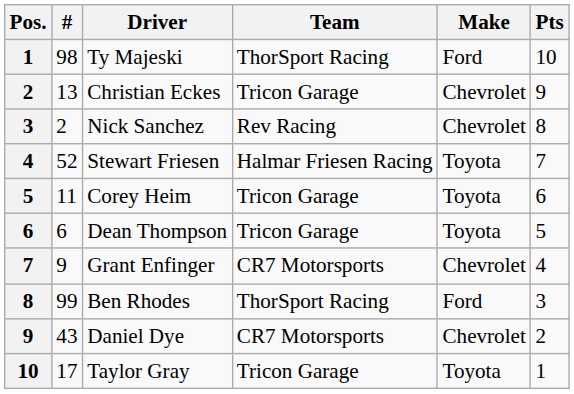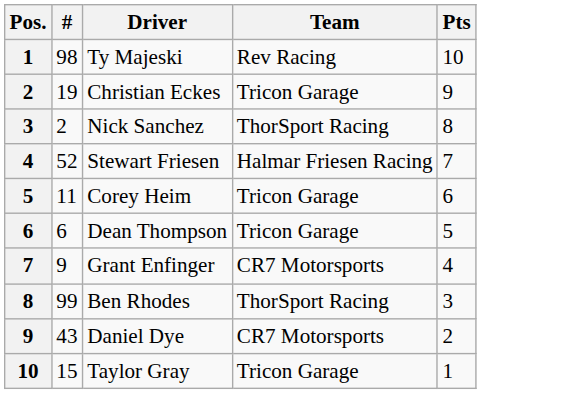 <table class="wikitable" style="font-size:95%">
 <tr>
 <th>Pos.</th>
 <th>#</th>
 <th>Driver</th>
 <th>Team</th>
-<th>Make</th>
 <th>Pts</th>
 </tr>
 <tr>
 <th>1</th>
 <td>98</td>
 <td>Ty Majeski</td>
-<td>ThorSport Racing</td>
-<td>Ford</td>
+<td>Rev Racing</td>
 <td>10</td>
 </tr>
 <tr>
 <th>2</th>
-<td>13</td>
+<td>19</td>
 <td>Christian Eckes</td>
 <td>Tricon Garage</td>
-<td>Chevrolet</td>
 <td>9</td>
 </tr>
 <tr>
 <th>3</th>
 <td>2</td>
 <td>Nick Sanchez</td>
-<td>Rev Racing</td>
-<td>Chevrolet</td>
+<td>ThorSport Racing</td>
 <td>8</td>
 </tr>
 <tr>
 <th>4</th>
 <td>52</td>
 <td>Stewart Friesen</td>
 <td>Halmar Friesen Racing</td>
-<td>Toyota</td>
 <td>7</td>
 </tr>
 <tr>
 <th>5</th>
 <td>11</td>
 <td>Corey Heim</td>
 <td>Tricon Garage</td>
-<td>Toyota</td>
 <td>6</td>
 </tr>
 <tr>
 <th>6</th>
 <td>6</td>
 <td>Dean Thompson</td>
 <td>Tricon Garage</td>
-<td>Toyota</td>
 <td>5</td>
 </tr>
 <tr>
 <th>7</th>
 <td>9</td>
 <td>Grant Enfinger</td>
 <td>CR7 Motorsports</td>
-<td>Chevrolet</td>
 <td>4</td>
 </tr>
 <tr>
 <th>8</th>
 <td>99</td>
 <td>Ben Rhodes</td>
 <td>ThorSport Racing</td>
-<td>Ford</td>
 <td>3</td>
 </tr>
 <tr>
 <th>9</th>
 <td>43</td>
 <td>Daniel Dye</td>
 <td>CR7 Motorsports</td>
-<td>Chevrolet</td>
 <td>2</td>
 </tr>
 <tr>
 <th>10</th>
-<td>17</td>
+<td>15</td>
 <td>Taylor Gray</td>
 <td>Tricon Garage</td>
-<td>Toyota</td>
 <td>1</td>
 </tr>
 </table>
